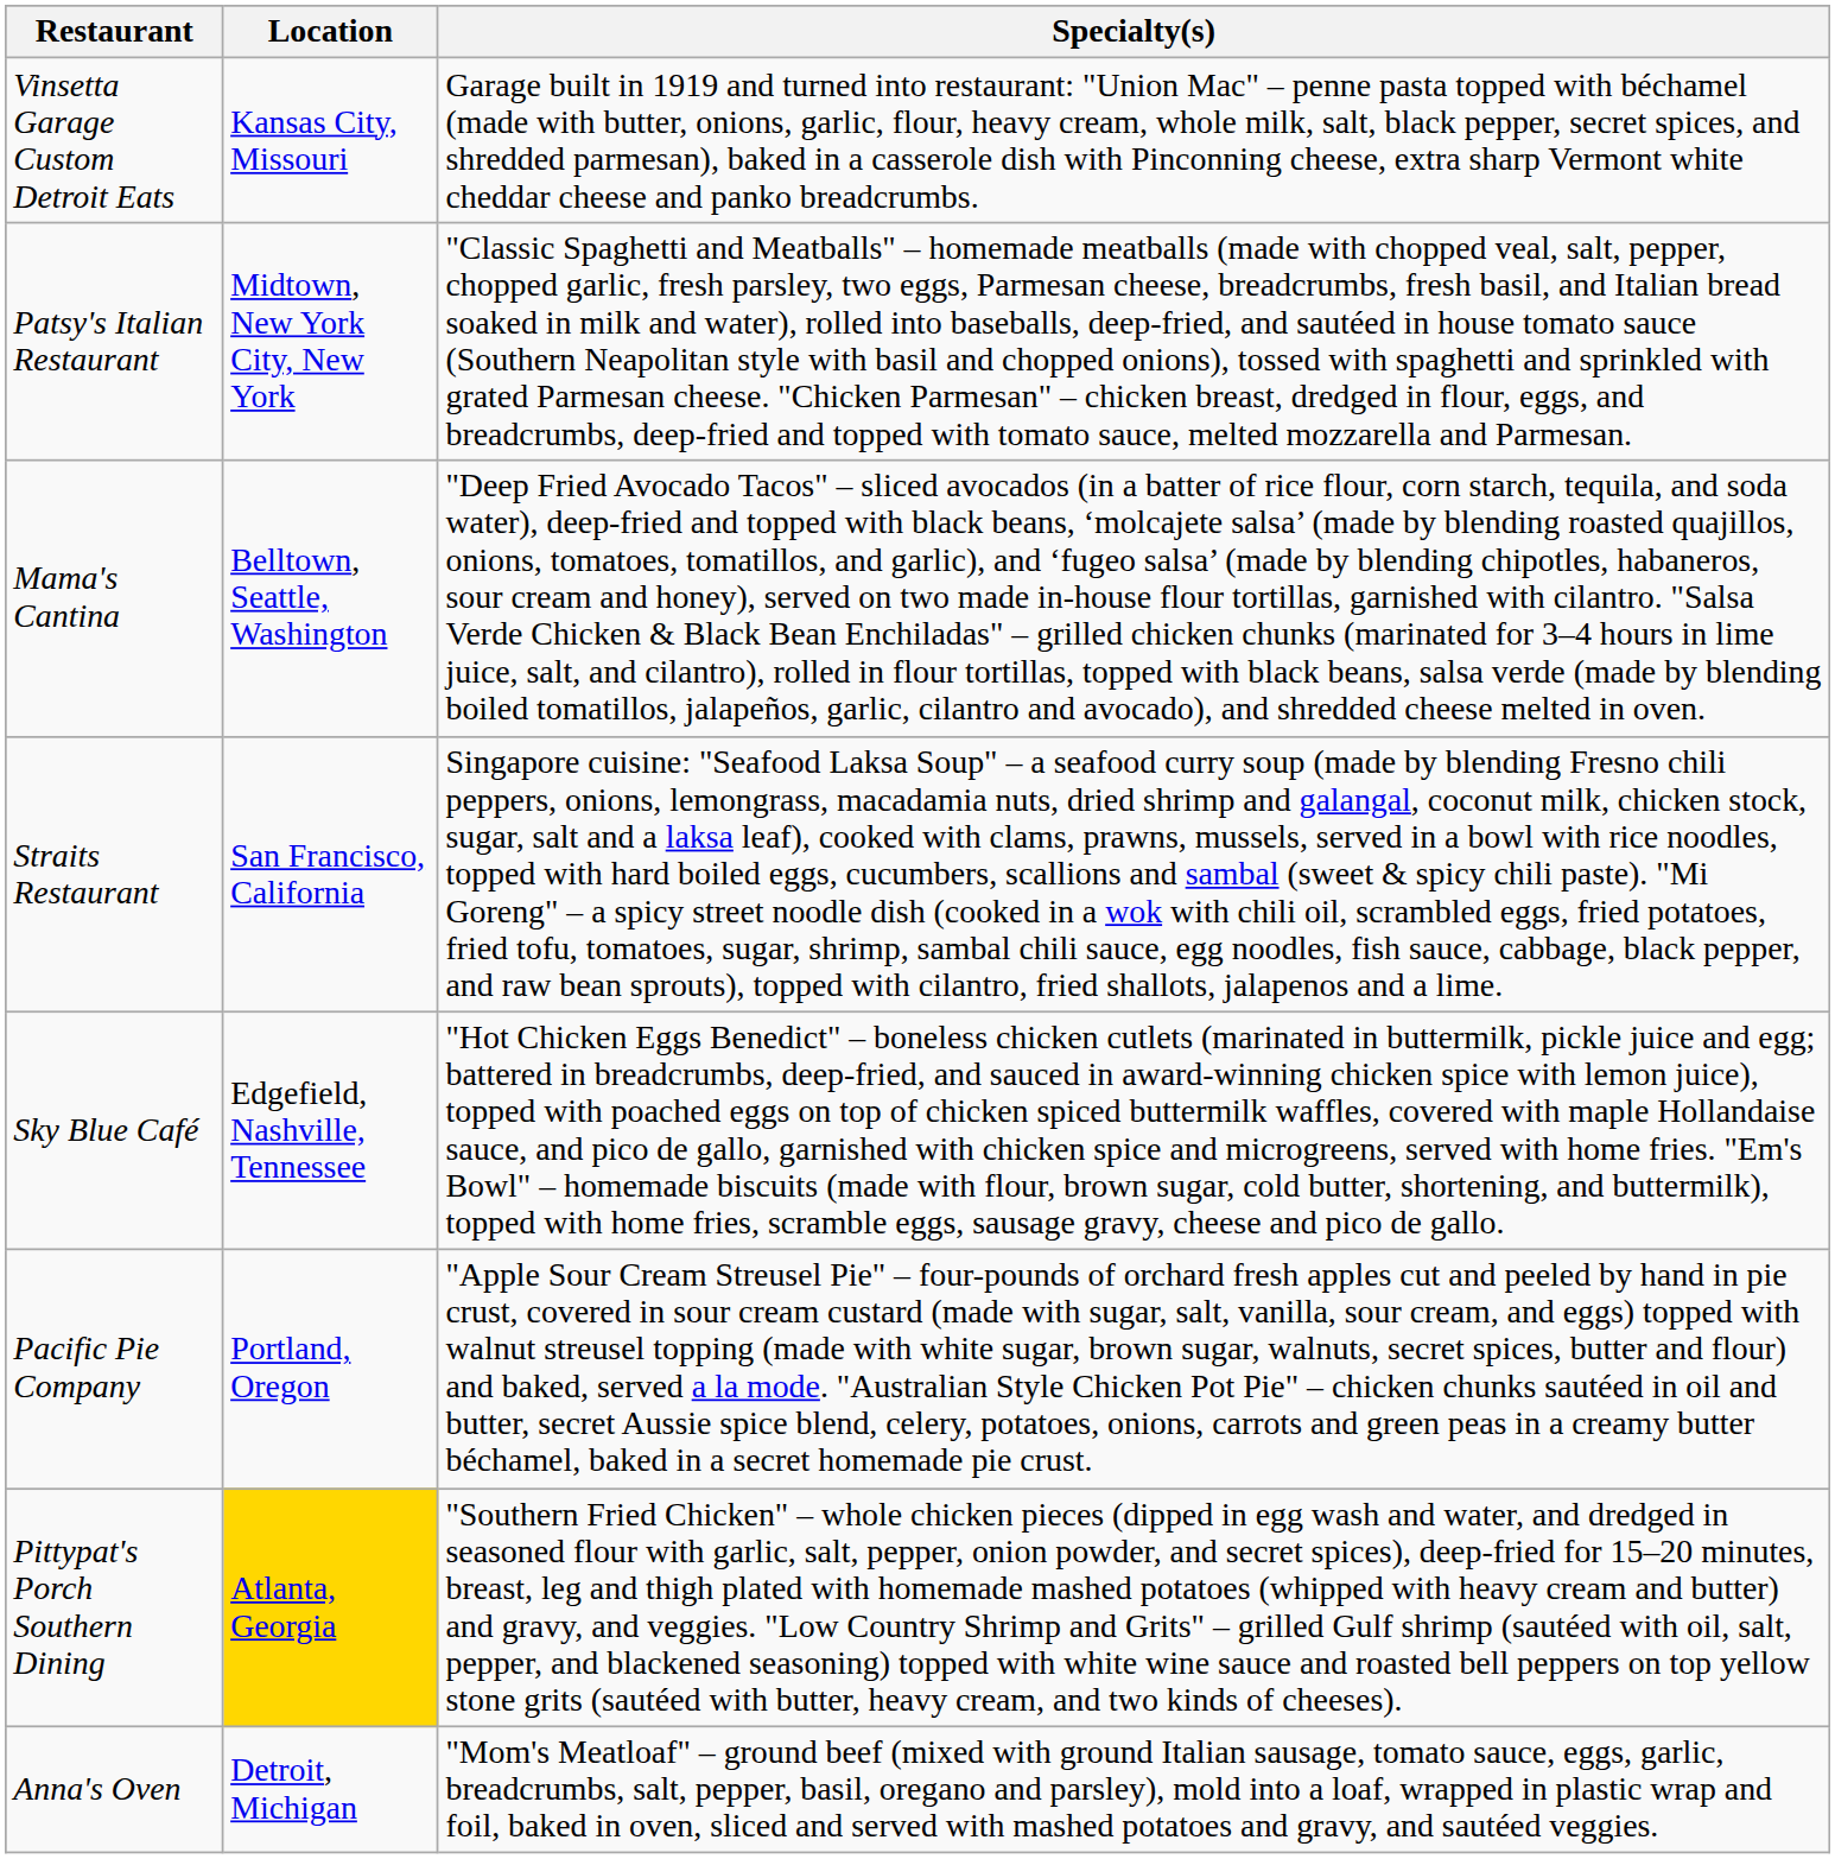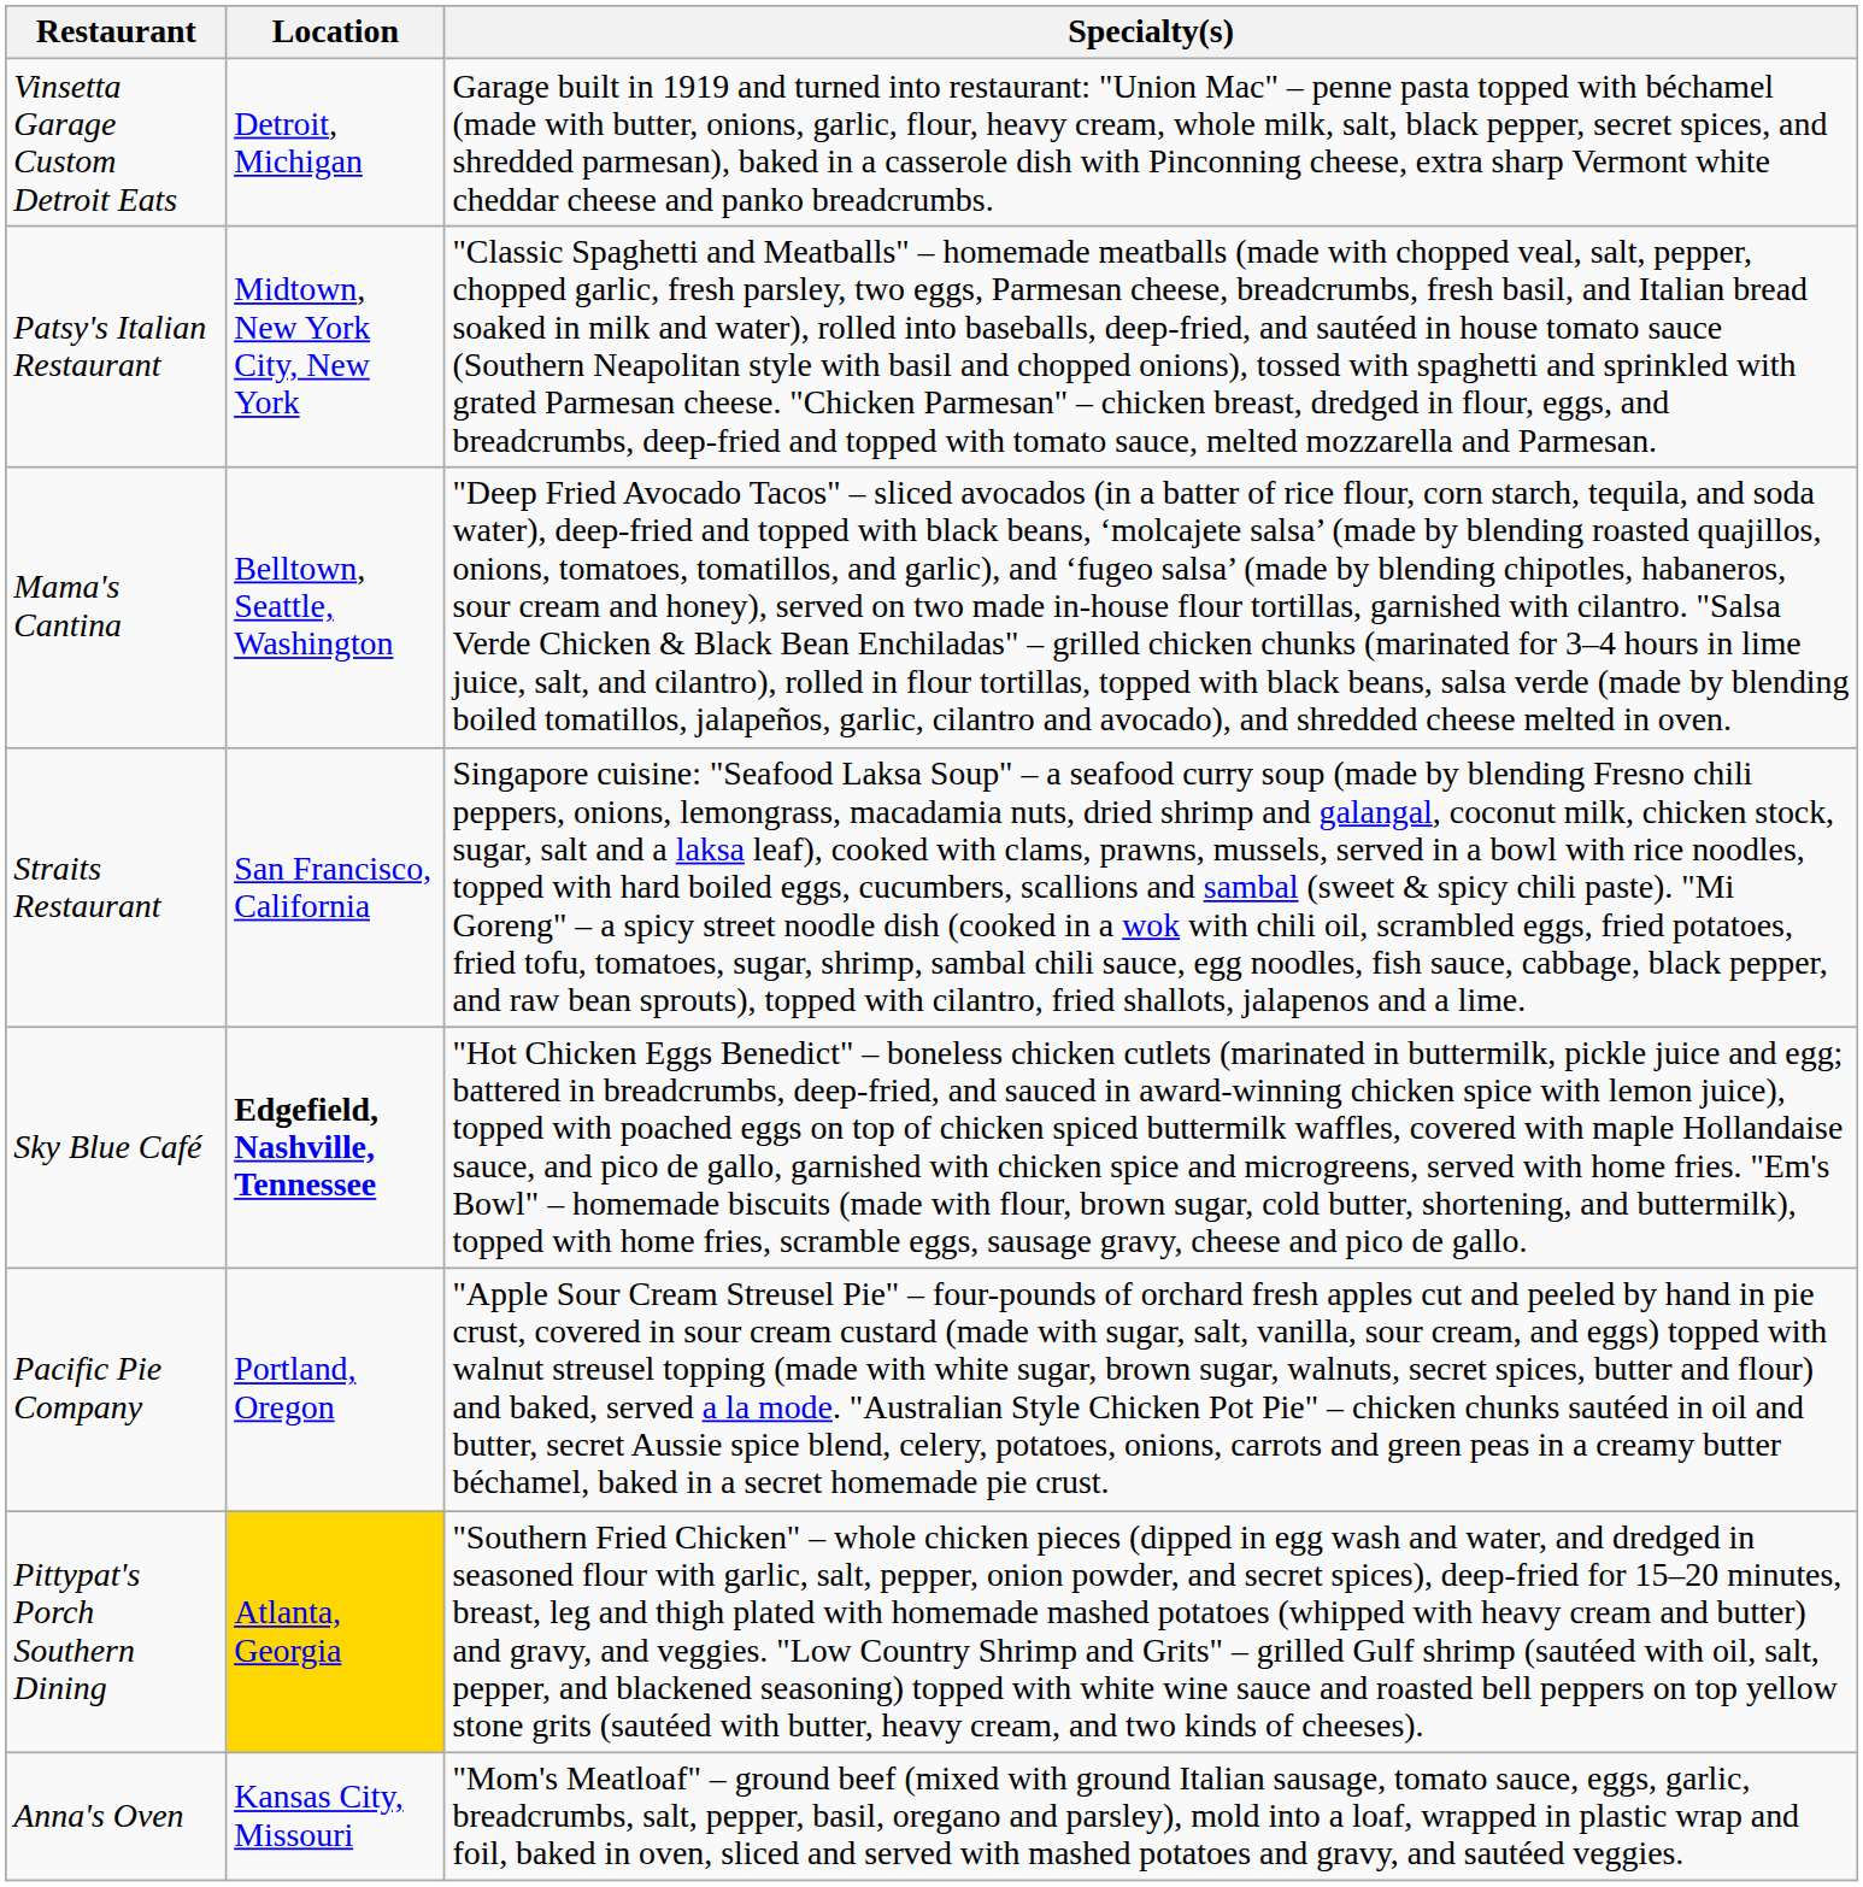 <table class="wikitable" style="width:100%;">
 <tr>
 <th>Restaurant</th>
 <th>Location</th>
 <th>Specialty(s)</th>
 </tr>
 <tr>
 <td><em>Vinsetta Garage Custom Detroit Eats</em></td>
-<td><a href='#'>Kansas City, Missouri</a></td>
+<td><a href='#'>Detroit</a>, <a href='#'>Michigan</a></td>
 <td>Garage built in 1919 and turned into restaurant: "Union Mac" – penne pasta topped with béchamel (made with butter, onions, garlic, flour, heavy cream, whole milk, salt, black pepper, secret spices, and shredded parmesan), baked in a casserole dish with Pinconning cheese, extra sharp Vermont white cheddar cheese and panko breadcrumbs.</td>
 </tr>
 <tr>
 <td><em>Patsy's Italian Restaurant</em></td>
 <td><a href='#'>Midtown</a>, <a href='#'>New York City, New York</a></td>
 <td>"Classic Spaghetti and Meatballs" – homemade meatballs (made with chopped veal, salt, pepper, chopped garlic, fresh parsley, two eggs, Parmesan cheese, breadcrumbs, fresh basil, and Italian bread soaked in milk and water), rolled into baseballs, deep-fried, and sautéed in house tomato sauce (Southern Neapolitan style with basil and chopped onions), tossed with spaghetti and sprinkled with grated Parmesan cheese. "Chicken Parmesan" – chicken breast, dredged in flour, eggs, and breadcrumbs, deep-fried and topped with tomato sauce, melted mozzarella and Parmesan.</td>
 </tr>
 <tr>
 <td><em>Mama's Cantina</em></td>
 <td><a href='#'>Belltown</a>, <a href='#'>Seattle, Washington</a></td>
 <td>"Deep Fried Avocado Tacos" – sliced avocados (in a batter of rice flour, corn starch, tequila, and soda water), deep-fried and topped with black beans, ‘molcajete salsa’ (made by blending roasted quajillos, onions, tomatoes, tomatillos, and garlic), and ‘fugeo salsa’ (made by blending chipotles, habaneros, sour cream and honey), served on two made in-house flour tortillas, garnished with cilantro. "Salsa Verde Chicken & Black Bean Enchiladas" – grilled chicken chunks (marinated for 3–4 hours in lime juice, salt, and cilantro), rolled in flour tortillas, topped with black beans, salsa verde (made by blending boiled tomatillos, jalapeños, garlic, cilantro and avocado), and shredded cheese melted in oven.</td>
 </tr>
 <tr>
 <td><em>Straits Restaurant</em></td>
 <td><a href='#'>San Francisco, California</a></td>
 <td>Singapore cuisine: "Seafood Laksa Soup" – a seafood curry soup (made by blending Fresno chili peppers, onions, lemongrass, macadamia nuts, dried shrimp and <a href='#'>galangal</a>, coconut milk, chicken stock, sugar, salt and a <a href='#'>laksa</a> leaf), cooked with clams, prawns, mussels, served in a bowl with rice noodles, topped with hard boiled eggs, cucumbers, scallions and <a href='#'>sambal</a> (sweet & spicy chili paste). "Mi Goreng" – a spicy street noodle dish (cooked in a <a href='#'>wok</a> with chili oil, scrambled eggs, fried potatoes, fried tofu, tomatoes, sugar, shrimp, sambal chili sauce, egg noodles, fish sauce, cabbage, black pepper, and raw bean sprouts), topped with cilantro, fried shallots, jalapenos and a lime.</td>
 </tr>
 <tr>
 <td><em>Sky Blue Café</em></td>
-<td>Edgefield, <a href='#'>Nashville, Tennessee</a></td>
+<td><strong>Edgefield, <a href='#'>Nashville, Tennessee</a></strong></td>
 <td>"Hot Chicken Eggs Benedict" – boneless chicken cutlets (marinated in buttermilk, pickle juice and egg; battered in breadcrumbs, deep-fried, and sauced in award-winning chicken spice with lemon juice), topped with poached eggs on top of chicken spiced buttermilk waffles, covered with maple Hollandaise sauce, and pico de gallo, garnished with chicken spice and microgreens, served with home fries. "Em's Bowl" – homemade biscuits (made with flour, brown sugar, cold butter, shortening, and buttermilk), topped with home fries, scramble eggs, sausage gravy, cheese and pico de gallo.</td>
 </tr>
 <tr>
 <td><em>Pacific Pie Company</em></td>
 <td><a href='#'>Portland, Oregon</a></td>
 <td>"Apple Sour Cream Streusel Pie" – four-pounds of orchard fresh apples cut and peeled by hand in pie crust, covered in sour cream custard (made with sugar, salt, vanilla, sour cream, and eggs) topped with walnut streusel topping (made with white sugar, brown sugar, walnuts, secret spices, butter and flour) and baked, served <a href='#'>a la mode</a>. "Australian Style Chicken Pot Pie" – chicken chunks sautéed in oil and butter, secret Aussie spice blend, celery, potatoes, onions, carrots and green peas in a creamy butter béchamel, baked in a secret homemade pie crust.</td>
 </tr>
 <tr>
 <td><em>Pittypat's Porch Southern Dining</em></td>
 <td style="background: gold;"><a href='#'>Atlanta, Georgia</a></td>
 <td>"Southern Fried Chicken" – whole chicken pieces (dipped in egg wash and water, and dredged in seasoned flour with garlic, salt, pepper, onion powder, and secret spices), deep-fried for 15–20 minutes, breast, leg and thigh plated with homemade mashed potatoes (whipped with heavy cream and butter) and gravy, and veggies. "Low Country Shrimp and Grits" – grilled Gulf shrimp (sautéed with oil, salt, pepper, and blackened seasoning) topped with white wine sauce and roasted bell peppers on top yellow stone grits (sautéed with butter, heavy cream, and two kinds of cheeses).</td>
 </tr>
 <tr>
 <td><em>Anna's Oven</em></td>
-<td><a href='#'>Detroit</a>, <a href='#'>Michigan</a></td>
+<td><a href='#'>Kansas City, Missouri</a></td>
 <td>"Mom's Meatloaf" – ground beef (mixed with ground Italian sausage, tomato sauce, eggs, garlic, breadcrumbs, salt, pepper, basil, oregano and parsley), mold into a loaf, wrapped in plastic wrap and foil, baked in oven, sliced and served with mashed potatoes and gravy, and sautéed veggies.</td>
 </tr>
 </table>
